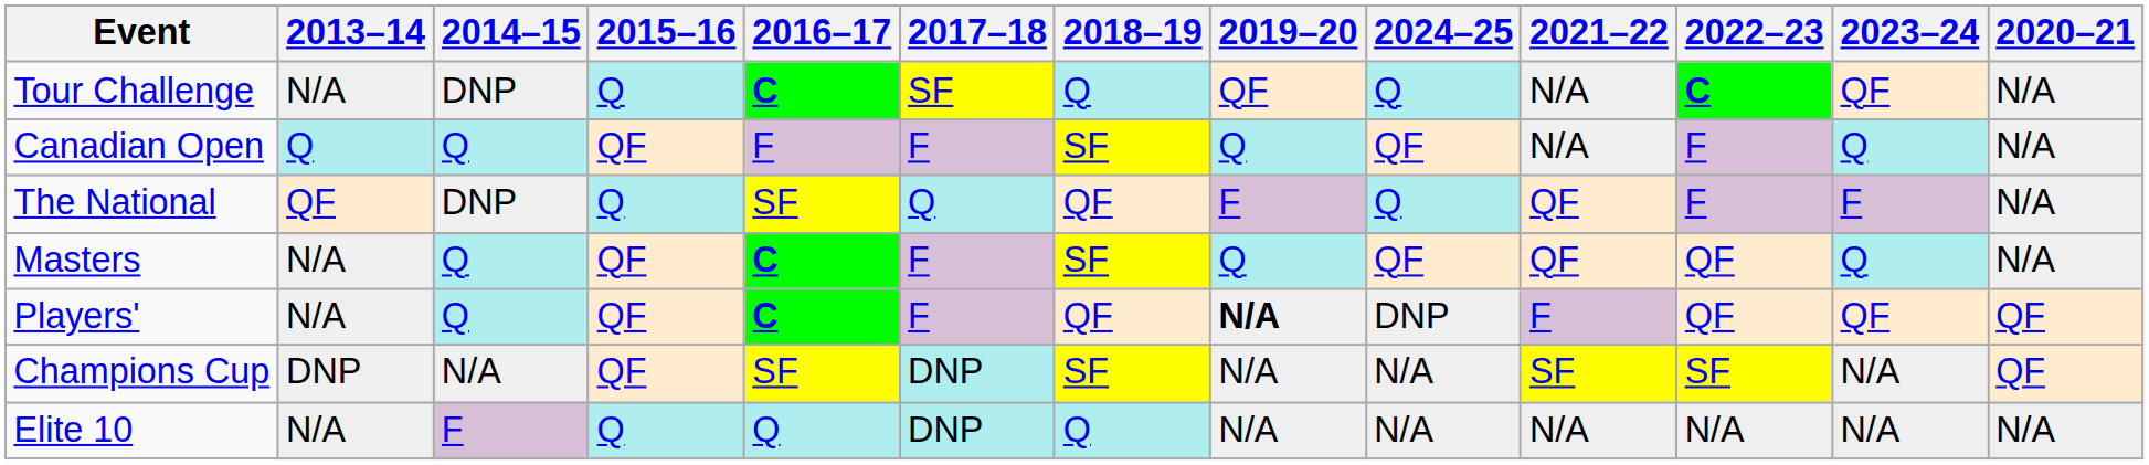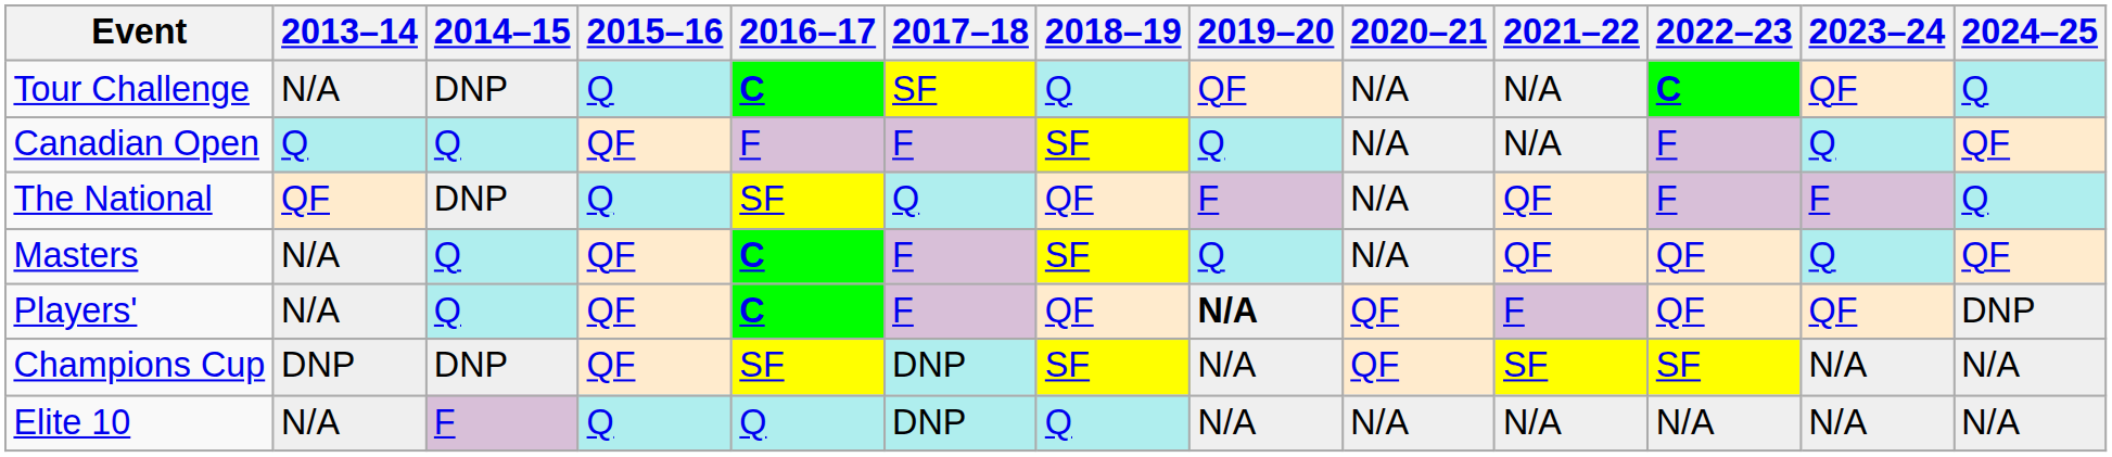 <table class="wikitable">
 <tr>
 <th>Event</th>
 <th><a href='#'>2013–14</a></th>
 <th><a href='#'>2014–15</a></th>
 <th><a href='#'>2015–16</a></th>
 <th><a href='#'>2016–17</a></th>
 <th><a href='#'>2017–18</a></th>
 <th><a href='#'>2018–19</a></th>
 <th><a href='#'>2019–20</a></th>
-<th><a href='#'>2024–25</a></th>
+<th><a href='#'>2020–21</a></th>
 <th><a href='#'>2021–22</a></th>
 <th><a href='#'>2022–23</a></th>
 <th><a href='#'>2023–24</a></th>
-<th><a href='#'>2020–21</a></th>
+<th><a href='#'>2024–25</a></th>
 </tr>
 <tr>
 <td><a href='#'>Tour Challenge</a></td>
 <td style="background:#EFEFEF;">N/A</td>
 <td style="background:#EFEFEF;">DNP</td>
 <td style="background:#afeeee;"><a href='#'>Q</a></td>
 <td style="background:#00ff00;"><strong><a href='#'>C</a></strong></td>
 <td style="background:yellow;"><a href='#'>SF</a></td>
 <td style="background:#afeeee;"><a href='#'>Q</a></td>
 <td style="background:#ffebcd;"><a href='#'>QF</a></td>
-<td style="background:#afeeee;"><a href='#'>Q</a></td>
+<td style="background:#EFEFEF;">N/A</td>
 <td style="background:#EFEFEF;">N/A</td>
 <td style="background:#00ff00;"><strong><a href='#'>C</a></strong></td>
 <td style="background:#ffebcd;"><a href='#'>QF</a></td>
-<td style="background:#EFEFEF;">N/A</td>
+<td style="background:#afeeee;"><a href='#'>Q</a></td>
 </tr>
 <tr>
 <td><a href='#'>Canadian Open</a></td>
 <td style="background:#afeeee;"><a href='#'>Q</a></td>
 <td style="background:#afeeee;"><a href='#'>Q</a></td>
 <td style="background:#ffebcd;"><a href='#'>QF</a></td>
 <td style="background:thistle;"><a href='#'>F</a></td>
 <td style="background:thistle;"><a href='#'>F</a></td>
 <td style="background:yellow;"><a href='#'>SF</a></td>
 <td style="background:#afeeee;"><a href='#'>Q</a></td>
-<td style="background:#ffebcd;"><a href='#'>QF</a></td>
+<td style="background:#EFEFEF;">N/A</td>
 <td style="background:#EFEFEF;">N/A</td>
 <td style="background:thistle;"><a href='#'>F</a></td>
 <td style="background:#afeeee;"><a href='#'>Q</a></td>
-<td style="background:#EFEFEF;">N/A</td>
+<td style="background:#ffebcd;"><a href='#'>QF</a></td>
 </tr>
 <tr>
 <td><a href='#'>The National</a></td>
 <td style="background:#ffebcd;"><a href='#'>QF</a></td>
 <td style="background:#EFEFEF;">DNP</td>
 <td style="background:#afeeee;"><a href='#'>Q</a></td>
 <td style="background:yellow;"><a href='#'>SF</a></td>
 <td style="background:#afeeee;"><a href='#'>Q</a></td>
 <td style="background:#ffebcd;"><a href='#'>QF</a></td>
 <td style="background:thistle;"><a href='#'>F</a></td>
-<td style="background:#afeeee;"><a href='#'>Q</a></td>
+<td style="background:#EFEFEF;">N/A</td>
 <td style="background:#ffebcd;"><a href='#'>QF</a></td>
 <td style="background:thistle;"><a href='#'>F</a></td>
 <td style="background:thistle;"><a href='#'>F</a></td>
-<td style="background:#EFEFEF;">N/A</td>
+<td style="background:#afeeee;"><a href='#'>Q</a></td>
 </tr>
 <tr>
 <td><a href='#'>Masters</a></td>
 <td style="background:#EFEFEF;">N/A</td>
 <td style="background:#afeeee;"><a href='#'>Q</a></td>
 <td style="background:#ffebcd;"><a href='#'>QF</a></td>
 <td style="background:#00ff00;"><strong><a href='#'>C</a></strong></td>
 <td style="background:thistle;"><a href='#'>F</a></td>
 <td style="background:yellow;"><a href='#'>SF</a></td>
 <td style="background:#afeeee;"><a href='#'>Q</a></td>
-<td style="background:#ffebcd;"><a href='#'>QF</a></td>
+<td style="background:#EFEFEF;">N/A</td>
 <td style="background:#ffebcd;"><a href='#'>QF</a></td>
 <td style="background:#ffebcd;"><a href='#'>QF</a></td>
 <td style="background:#afeeee;"><a href='#'>Q</a></td>
-<td style="background:#EFEFEF;">N/A</td>
+<td style="background:#ffebcd;"><a href='#'>QF</a></td>
 </tr>
 <tr>
 <td><a href='#'>Players'</a></td>
 <td style="background:#EFEFEF;">N/A</td>
 <td style="background:#afeeee;"><a href='#'>Q</a></td>
 <td style="background:#ffebcd;"><a href='#'>QF</a></td>
 <td style="background:#00ff00;"><strong><a href='#'>C</a></strong></td>
 <td style="background:thistle;"><a href='#'>F</a></td>
 <td style="background:#ffebcd;"><a href='#'>QF</a></td>
 <td style="background:#EFEFEF;"><strong>N/A</strong></td>
-<td style="background:#EFEFEF;">DNP</td>
+<td style="background:#ffebcd;"><a href='#'>QF</a></td>
 <td style="background:thistle;"><a href='#'>F</a></td>
 <td style="background:#ffebcd;"><a href='#'>QF</a></td>
 <td style="background:#ffebcd;"><a href='#'>QF</a></td>
-<td style="background:#ffebcd;"><a href='#'>QF</a></td>
+<td style="background:#EFEFEF;">DNP</td>
 </tr>
 <tr>
 <td><a href='#'>Champions Cup</a></td>
 <td style="background:#EFEFEF;">DNP</td>
-<td style="background:#EFEFEF;">N/A</td>
+<td style="background:#EFEFEF;">DNP</td>
 <td style="background:#ffebcd;"><a href='#'>QF</a></td>
 <td style="background:yellow;"><a href='#'>SF</a></td>
 <td style="background:#afeeee;">DNP</td>
 <td style="background:yellow;"><a href='#'>SF</a></td>
 <td style="background:#EFEFEF;">N/A</td>
-<td style="background:#EFEFEF;">N/A</td>
+<td style="background:#ffebcd;"><a href='#'>QF</a></td>
 <td style="background:yellow;"><a href='#'>SF</a></td>
 <td style="background:yellow;"><a href='#'>SF</a></td>
 <td style="background:#EFEFEF;">N/A</td>
-<td style="background:#ffebcd;"><a href='#'>QF</a></td>
+<td style="background:#EFEFEF;">N/A</td>
 </tr>
 <tr>
 <td><a href='#'>Elite 10</a></td>
 <td style="background:#EFEFEF;">N/A</td>
 <td style="background:thistle;"><a href='#'>F</a></td>
 <td style="background:#afeeee;"><a href='#'>Q</a></td>
 <td style="background:#afeeee;"><a href='#'>Q</a></td>
 <td style="background:#afeeee;">DNP</td>
 <td style="background:#afeeee;"><a href='#'>Q</a></td>
 <td style="background:#EFEFEF;">N/A</td>
 <td style="background:#EFEFEF;">N/A</td>
 <td style="background:#EFEFEF;">N/A</td>
 <td style="background:#EFEFEF;">N/A</td>
 <td style="background:#EFEFEF;">N/A</td>
 <td style="background:#EFEFEF;">N/A</td>
 </tr>
 </table>
